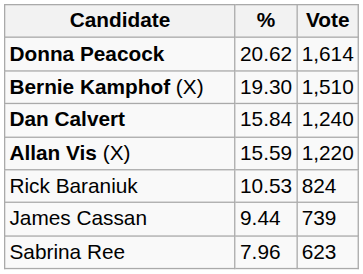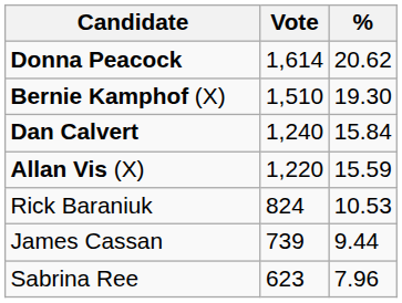 <table class="wikitable">
 <tr>
 <th bgcolor="#DDDDFF" width="170px">Candidate</th>
+<th bgcolor="#DDDDFF" width="40px">Vote</th>
 <th bgcolor="#DDDDFF" width="30px">%</th>
-<th bgcolor="#DDDDFF" width="40px">Vote</th>
 </tr>
 <tr>
 <td><strong>Donna Peacock</strong></td>
+<td>1,614</td>
 <td>20.62</td>
-<td>1,614</td>
 </tr>
 <tr>
 <td><strong>Bernie Kamphof</strong> (X)</td>
+<td>1,510</td>
 <td>19.30</td>
-<td>1,510</td>
 </tr>
 <tr>
 <td><strong>Dan Calvert</strong></td>
+<td>1,240</td>
 <td>15.84</td>
-<td>1,240</td>
 </tr>
 <tr>
 <td><strong>Allan Vis</strong> (X)</td>
+<td>1,220</td>
 <td>15.59</td>
-<td>1,220</td>
 </tr>
 <tr>
 <td>Rick Baraniuk</td>
+<td>824</td>
 <td>10.53</td>
-<td>824</td>
 </tr>
 <tr>
 <td>James Cassan</td>
+<td>739</td>
 <td>9.44</td>
-<td>739</td>
 </tr>
 <tr>
 <td>Sabrina Ree</td>
+<td>623</td>
 <td>7.96</td>
-<td>623</td>
 </tr>
 </table>
